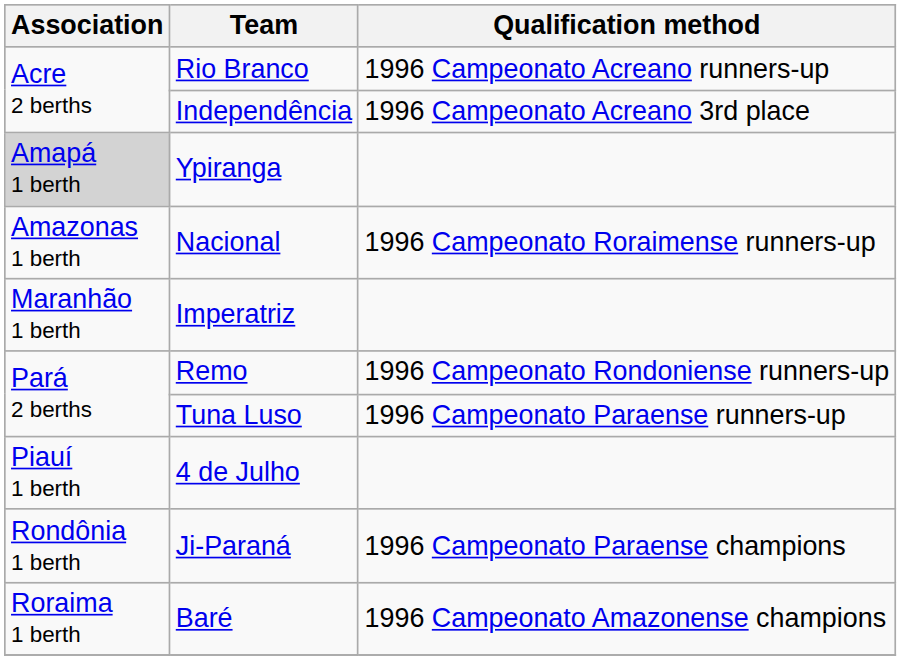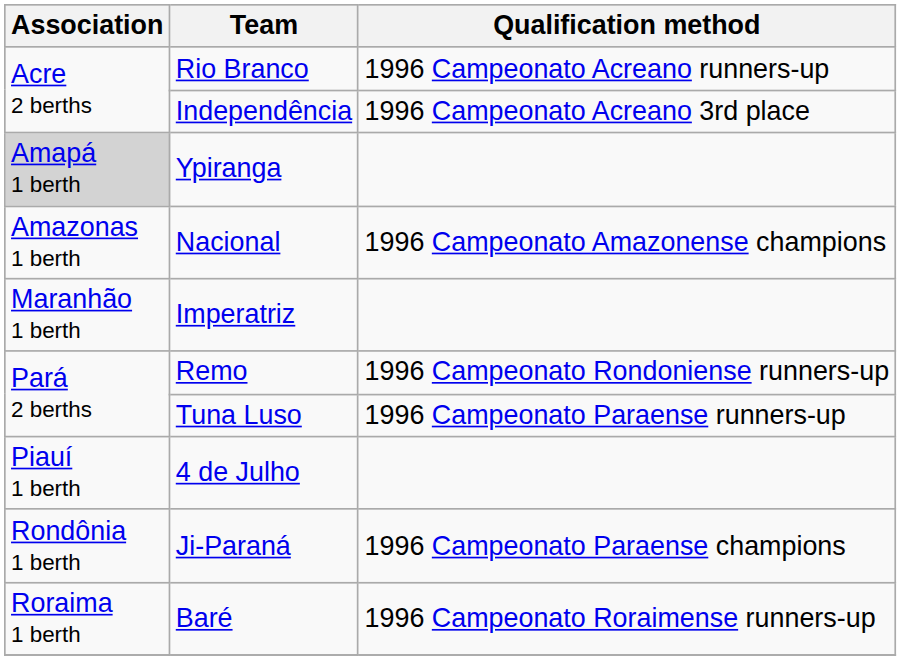 <table class="wikitable">
 <tr>
 <th>Association</th>
 <th>Team</th>
 <th>Qualification method</th>
 </tr>
 <tr>
 <td rowspan="2"> <a href='#'>Acre</a><br><small>2 berths</small></td>
 <td><a href='#'>Rio Branco</a></td>
 <td>1996 <a href='#'>Campeonato Acreano</a> runners-up</td>
 </tr>
 <tr>
 <td><a href='#'>Independência</a></td>
 <td>1996 <a href='#'>Campeonato Acreano</a> 3rd place</td>
 </tr>
 <tr>
 <td rowspan="1" style="background: lightgrey;"> <a href='#'>Amapá</a><br><small>1 berth</small></td>
 <td><a href='#'>Ypiranga</a></td>
 </tr>
 <tr>
 <td rowspan="1"> <a href='#'>Amazonas</a><br><small>1 berth</small></td>
 <td><a href='#'>Nacional</a></td>
-<td>1996 <a href='#'>Campeonato Roraimense</a> runners-up</td>
+<td>1996 <a href='#'>Campeonato Amazonense</a> champions</td>
 </tr>
 <tr>
 <td rowspan="1"> <a href='#'>Maranhão</a><br><small>1 berth</small></td>
 <td><a href='#'>Imperatriz</a></td>
 </tr>
 <tr>
 <td rowspan="2"> <a href='#'>Pará</a><br><small>2 berths</small></td>
 <td><a href='#'>Remo</a></td>
 <td>1996 <a href='#'>Campeonato Rondoniense</a> runners-up</td>
 </tr>
 <tr>
 <td><a href='#'>Tuna Luso</a></td>
 <td>1996 <a href='#'>Campeonato Paraense</a> runners-up</td>
 </tr>
 <tr>
 <td rowspan="1"> <a href='#'>Piauí</a><br><small>1 berth</small></td>
 <td><a href='#'>4 de Julho</a></td>
 </tr>
 <tr>
 <td rowspan="1"> <a href='#'>Rondônia</a><br><small>1 berth</small></td>
 <td><a href='#'>Ji-Paraná</a></td>
 <td>1996 <a href='#'>Campeonato Paraense</a> champions</td>
 </tr>
 <tr>
 <td rowspan="1"> <a href='#'>Roraima</a><br><small>1 berth</small></td>
 <td><a href='#'>Baré</a></td>
-<td>1996 <a href='#'>Campeonato Amazonense</a> champions</td>
+<td>1996 <a href='#'>Campeonato Roraimense</a> runners-up</td>
 </tr>
 <tr>
 </tr>
 </table>
